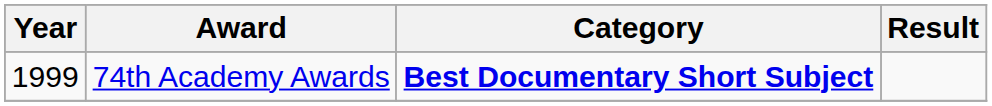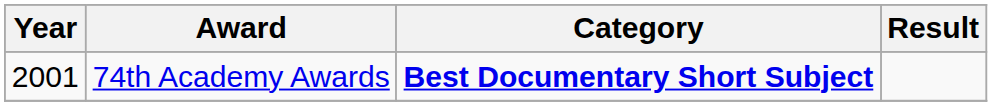 <table class="wikitable plainrowheaders" style="text-align:center;">
 <tr>
 <th>Year</th>
 <th>Award</th>
 <th>Category</th>
 <th>Result</th>
 </tr>
 <tr>
-<td rowspan="1">1999</td>
+<td rowspan="1">2001</td>
 <td rowspan="1"><a href='#'>74th Academy Awards</a></td>
 <td><strong><a href='#'>Best Documentary Short Subject</a></strong></td>
 <td></td>
 </tr>
 <tr>
 </tr>
 </table>
